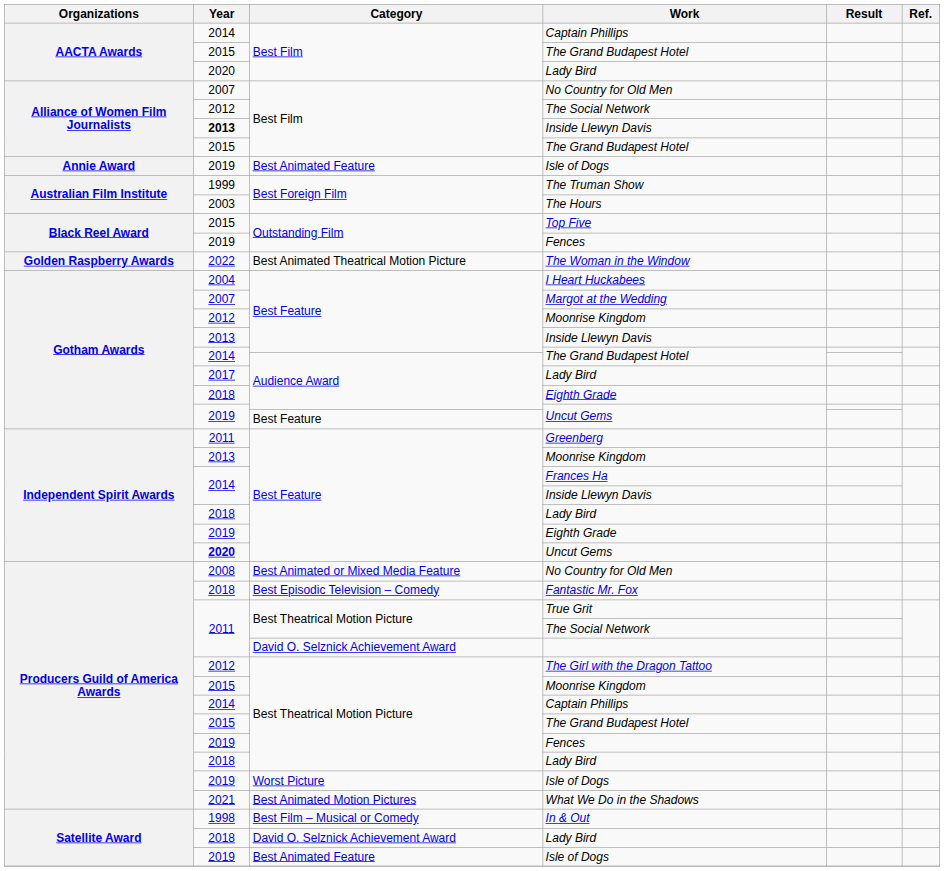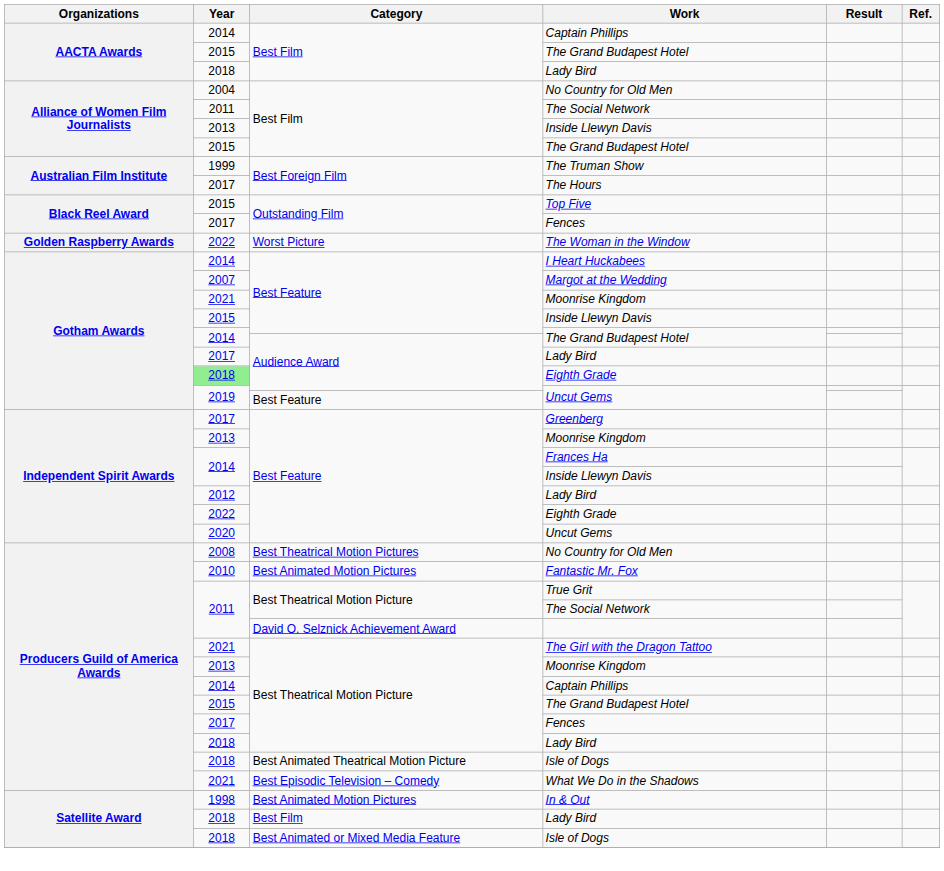 <table class="wikitable sortable plainrowheaders">
 <tr>
 <th scope="col" style="width:20%;">Organizations</th>
 <th scope="col" style="width:6%;">Year</th>
 <th scope="col" style="width:31%;">Category</th>
 <th scope="col" style="width:30%;">Work</th>
 <th scope="col" style="width:8%;">Result</th>
 <th scope="col" style="width:4%;" class="unsortable">Ref.</th>
 </tr>
 <tr>
 <th rowspan="3" scope="row"><a href='#'>AACTA Awards</a></th>
 <td style="text-align:center;">2014</td>
 <td rowspan='3'><a href='#'>Best Film</a></td>
 <td><em>Captain Phillips</em></td>
 <td></td>
 <td style="text-align:center;"></td>
 </tr>
 <tr>
 <td style="text-align:center;", rowspan=1>2015</td>
 <td rowspan='1'><em>The Grand Budapest Hotel</em></td>
 <td></td>
 <td style="text-align:center;"></td>
 </tr>
 <tr>
-<td style="text-align:center;", rowspan='1'>2020</td>
+<td style="text-align:center;", rowspan='1'>2018</td>
 <td rowspan='1'><em>Lady Bird</em></td>
 <td></td>
 <td style="text-align:center;"></td>
 </tr>
 <tr>
 <th rowspan="4" scope="row"><a href='#'>Alliance of Women Film Journalists</a></th>
-<td style="text-align:center;">2007</td>
+<td style="text-align:center;">2004</td>
 <td rowspan='4'>Best Film</td>
 <td><em>No Country for Old Men</em></td>
 <td></td>
 <td style="text-align:center;"></td>
 </tr>
 <tr>
-<td style="text-align:center;">2012</td>
+<td style="text-align:center;">2011</td>
 <td><em>The Social Network</em></td>
 <td></td>
 <td style="text-align:center;"></td>
 </tr>
 <tr>
-<td style="text-align:center;"><strong>2013</strong></td>
+<td style="text-align:center;">2013</td>
 <td><em>Inside Llewyn Davis</em></td>
 <td></td>
 <td style="text-align:center;"></td>
 </tr>
 <tr>
 <td style="text-align:center;">2015</td>
 <td><em>The Grand Budapest Hotel</em></td>
-<td></td>
-<td style="text-align:center;"></td>
-</tr>
-<tr>
-<th rowspan="1" scope="row"><a href='#'>Annie Award</a></th>
-<td style="text-align:center;">2019</td>
-<td><a href='#'>Best Animated Feature</a></td>
-<td><em>Isle of Dogs</em></td>
 <td></td>
 <td style="text-align:center;"></td>
 </tr>
 <tr>
 <th rowspan="2" scope="row"><a href='#'>Australian Film Institute</a></th>
 <td style="text-align:center;">1999</td>
 <td rowspan='2'><a href='#'>Best Foreign Film</a></td>
 <td><em>The Truman Show</em></td>
 <td></td>
 <td style="text-align:center;"></td>
 </tr>
 <tr>
-<td style="text-align:center;">2003</td>
+<td style="text-align:center;">2017</td>
 <td><em>The Hours</em></td>
 <td></td>
 <td style="text-align:center;"></td>
 </tr>
 <tr>
 <th rowspan="2" scope="row"><a href='#'>Black Reel Award</a></th>
 <td style="text-align:center;">2015</td>
 <td rowspan=2><a href='#'>Outstanding Film</a></td>
 <td><em><a href='#'>Top Five</a></em></td>
 <td></td>
 <td style="text-align:center;"></td>
 </tr>
 <tr>
-<td style="text-align:center;">2019</td>
+<td style="text-align:center;">2017</td>
 <td><em>Fences</em></td>
 <td></td>
 <td style="text-align:center;"></td>
 </tr>
 <tr>
 <th rowspan="1" scope="row"><a href='#'>Golden Raspberry Awards</a></th>
 <td style="text-align:center;"><a href='#'>2022</a></td>
-<td>Best Animated Theatrical Motion Picture</td>
+<td><a href='#'>Worst Picture</a></td>
 <td><em><a href='#'>The Woman in the Window</a></em></td>
 <td></td>
 <td style="text-align:center;"></td>
 </tr>
 <tr>
 <th rowspan="10" scope="row"><a href='#'>Gotham Awards</a></th>
-<td style="text-align:center;"><a href='#'>2004</a></td>
+<td style="text-align:center;"><a href='#'>2014</a></td>
 <td rowspan="5"><a href='#'>Best Feature</a></td>
 <td><em><a href='#'>I Heart Huckabees</a></em></td>
 <td></td>
 <td style="text-align:center;"></td>
 </tr>
 <tr>
 <td style="text-align:center;"><a href='#'>2007</a></td>
 <td><em><a href='#'>Margot at the Wedding</a></em></td>
 <td></td>
 <td style="text-align:center;"></td>
 </tr>
 <tr>
-<td style="text-align:center;"><a href='#'>2012</a></td>
+<td style="text-align:center;"><a href='#'>2021</a></td>
 <td><em>Moonrise Kingdom</em></td>
 <td></td>
 <td style="text-align:center;"></td>
 </tr>
 <tr>
-<td style="text-align:center;"><a href='#'>2013</a></td>
+<td style="text-align:center;"><a href='#'>2015</a></td>
 <td><em>Inside Llewyn Davis</em></td>
 <td></td>
 <td style="text-align:center;"></td>
 </tr>
 <tr>
 <td style="text-align:center;", rowspan="2"><a href='#'>2014</a></td>
 <td rowspan="2"><em>The Grand Budapest Hotel</em></td>
 <td></td>
 <td rowspan="2" style="text-align:center;"></td>
 </tr>
 <tr>
 <td rowspan="4"><a href='#'>Audience Award</a></td>
 <td></td>
 </tr>
 <tr>
 <td style="text-align:center;"><a href='#'>2017</a></td>
 <td><em>Lady Bird</em></td>
 <td></td>
 <td style="text-align:center;"></td>
 </tr>
 <tr>
-<td style="text-align:center;"><a href='#'>2018</a></td>
+<td style="background: lightgreen; text-align:center;"><a href='#'>2018</a></td>
 <td><em><a href='#'>Eighth Grade</a></em></td>
 <td></td>
 <td style="text-align:center;"></td>
 </tr>
 <tr>
 <td style="text-align:center;", rowspan="2"><a href='#'>2019</a></td>
 <td rowspan="2"><em><a href='#'>Uncut Gems</a></em></td>
 <td></td>
 <td rowspan="2" style="text-align:center;"></td>
 </tr>
 <tr>
 <td>Best Feature</td>
 <td></td>
 </tr>
 <tr>
 <th rowspan="7" scope="row"><a href='#'>Independent Spirit Awards</a></th>
-<td style="text-align:center;"><a href='#'>2011</a></td>
+<td style="text-align:center;"><a href='#'>2017</a></td>
 <td rowspan="7"><a href='#'>Best Feature</a></td>
 <td><em><a href='#'>Greenberg</a></em></td>
 <td></td>
 <td style="text-align:center;"></td>
 </tr>
 <tr>
 <td style="text-align:center;"><a href='#'>2013</a></td>
 <td><em>Moonrise Kingdom</em></td>
 <td></td>
 <td style="text-align:center;"></td>
 </tr>
 <tr>
 <td style="text-align:center;", rowspan="2"><a href='#'>2014</a></td>
 <td><em><a href='#'>Frances Ha</a></em></td>
 <td></td>
 <td rowspan="2" style="text-align:center;"></td>
 </tr>
 <tr>
 <td><em>Inside Llewyn Davis</em></td>
 <td></td>
 </tr>
 <tr>
-<td style="text-align:center;"><a href='#'>2018</a></td>
+<td style="text-align:center;"><a href='#'>2012</a></td>
 <td><em>Lady Bird</em></td>
 <td></td>
 <td style="text-align:center;"></td>
 </tr>
 <tr>
-<td style="text-align:center;"><a href='#'>2019</a></td>
+<td style="text-align:center;"><a href='#'>2022</a></td>
 <td><em>Eighth Grade</em></td>
 <td></td>
 <td style="text-align:center;"></td>
 </tr>
 <tr>
-<td style="text-align:center;"><strong><a href='#'>2020</a></strong></td>
+<td style="text-align:center;"><a href='#'>2020</a></td>
 <td><em>Uncut Gems</em></td>
 <td></td>
 <td style="text-align:center;"></td>
 </tr>
 <tr>
 <th rowspan="13" scope="row"><a href='#'>Producers Guild of America Awards</a></th>
 <td style="text-align:center;"><a href='#'>2008</a></td>
-<td><a href='#'>Best Animated or Mixed Media Feature</a></td>
+<td><a href='#'>Best Theatrical Motion Pictures</a></td>
 <td><em>No Country for Old Men</em></td>
 <td></td>
 <td style="text-align:center;"></td>
 </tr>
 <tr>
-<td style="text-align:center;"><a href='#'>2018</a></td>
-<td><a href='#'>Best Episodic Television – Comedy</a></td>
+<td style="text-align:center;"><a href='#'>2010</a></td>
+<td><a href='#'>Best Animated Motion Pictures</a></td>
 <td><em><a href='#'>Fantastic Mr. Fox</a></em></td>
 <td></td>
 <td style="text-align:center;"></td>
 </tr>
 <tr>
 <td style="text-align:center;", rowspan="3"><a href='#'>2011</a></td>
 <td rowspan="2">Best Theatrical Motion Picture</td>
 <td><em>True Grit</em></td>
 <td></td>
 <td rowspan="3"  style="text-align:center;"></td>
 </tr>
 <tr>
 <td><em>The Social Network</em></td>
 <td></td>
 </tr>
 <tr>
 <td colspan=1><a href='#'>David O. Selznick Achievement Award</a></td>
 <td></td>
 <td></td>
 </tr>
 <tr>
-<td style="text-align:center;"><a href='#'>2012</a></td>
+<td style="text-align:center;"><a href='#'>2021</a></td>
 <td rowspan="6">Best Theatrical Motion Picture</td>
 <td><em><a href='#'>The Girl with the Dragon Tattoo</a></em></td>
 <td></td>
 <td style="text-align:center;"></td>
 </tr>
 <tr>
-<td style="text-align:center;"><a href='#'>2015</a></td>
+<td style="text-align:center;"><a href='#'>2013</a></td>
 <td><em>Moonrise Kingdom</em></td>
 <td></td>
 <td style="text-align:center;"></td>
 </tr>
 <tr>
 <td style="text-align:center;"><a href='#'>2014</a></td>
 <td><em>Captain Phillips</em></td>
 <td></td>
 <td style="text-align:center;"></td>
 </tr>
 <tr>
 <td style="text-align:center;"><a href='#'>2015</a></td>
 <td><em>The Grand Budapest Hotel</em></td>
 <td></td>
 <td style="text-align:center;"></td>
 </tr>
 <tr>
-<td style="text-align:center;"><a href='#'>2019</a></td>
+<td style="text-align:center;"><a href='#'>2017</a></td>
 <td><em>Fences</em></td>
 <td></td>
 <td style="text-align:center;"></td>
 </tr>
 <tr>
 <td style="text-align:center;"><a href='#'>2018</a></td>
 <td><em>Lady Bird</em></td>
 <td></td>
 <td style="text-align:center;"></td>
 </tr>
 <tr>
-<td style="text-align:center;"><a href='#'>2019</a></td>
-<td><a href='#'>Worst Picture</a></td>
+<td style="text-align:center;"><a href='#'>2018</a></td>
+<td>Best Animated Theatrical Motion Picture</td>
 <td><em>Isle of Dogs</em></td>
 <td></td>
 <td style="text-align:center;"></td>
 </tr>
 <tr>
 <td style="text-align:center;"><a href='#'>2021</a></td>
-<td><a href='#'>Best Animated Motion Pictures</a></td>
+<td><a href='#'>Best Episodic Television – Comedy</a></td>
 <td><em>What We Do in the Shadows</em></td>
 <td></td>
 <td style="text-align:center;"></td>
 </tr>
 <tr>
 <th rowspan="3" scope="row"><a href='#'>Satellite Award</a></th>
 <td style="text-align:center;"><a href='#'>1998</a></td>
-<td><a href='#'>Best Film – Musical or Comedy</a></td>
+<td><a href='#'>Best Animated Motion Pictures</a></td>
 <td><em><a href='#'>In & Out</a></em></td>
 <td></td>
 <td style="text-align:center;"></td>
 </tr>
 <tr>
 <td style="text-align:center;"><a href='#'>2018</a></td>
-<td colspan=1><a href='#'>David O. Selznick Achievement Award</a></td>
+<td><a href='#'>Best Film</a></td>
 <td><em>Lady Bird</em></td>
 <td></td>
 <td style="text-align:center;"></td>
 </tr>
 <tr>
-<td style="text-align:center;"><a href='#'>2019</a></td>
-<td><a href='#'>Best Animated Feature</a></td>
+<td style="text-align:center;"><a href='#'>2018</a></td>
+<td><a href='#'>Best Animated or Mixed Media Feature</a></td>
 <td rowspan='1'><em>Isle of Dogs</em></td>
 <td></td>
 <td style="text-align:center;"></td>
 </tr>
 <tr>
 </tr>
 </table>
